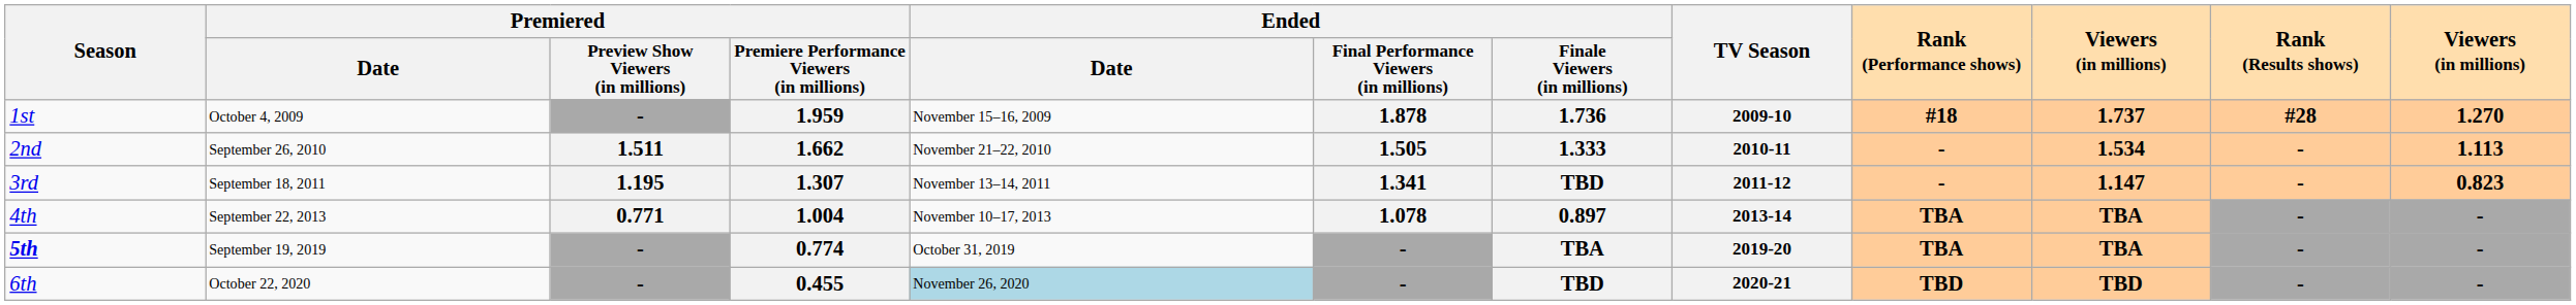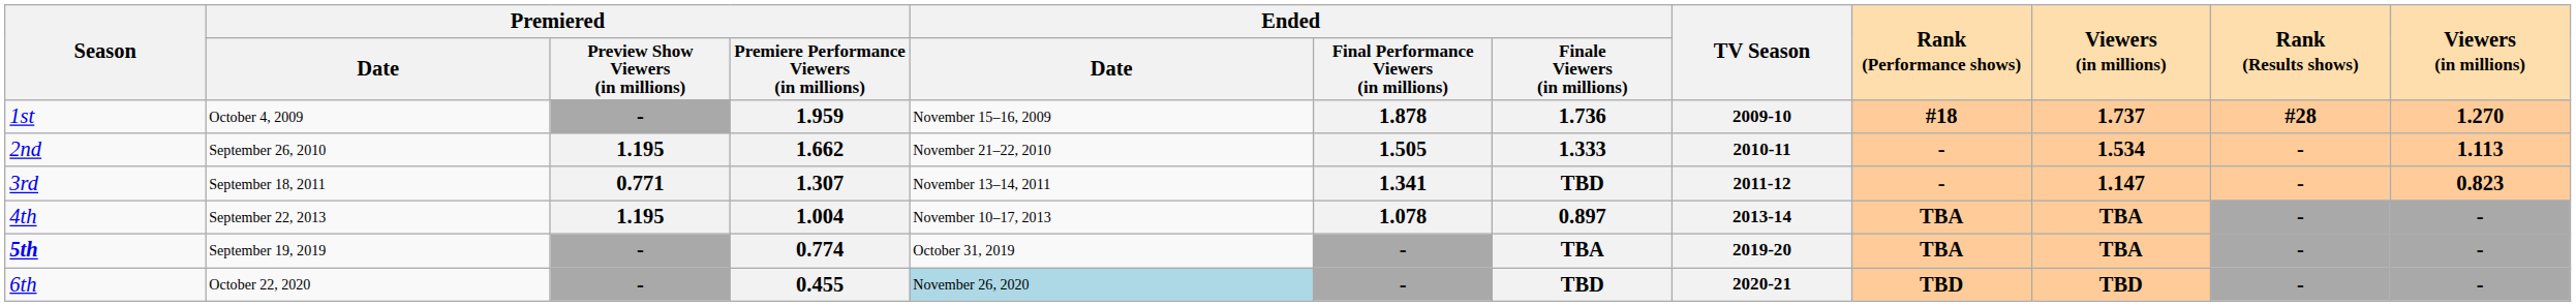 <table class="wikitable">
 <tr>
 <th rowspan="2">Season</th>
 <th colspan=3>Premiered</th>
 <th colspan=3>Ended</th>
 <th style="width:7%;" rowspan="2">TV Season</th>
 <th style="width:7%; background:#ffdead;" rowspan="2">Rank<br><small>(Performance shows)</small></th>
 <th style="width:7%; background:#ffdead;" rowspan="2">Viewers<br><small>(in millions)</small></th>
 <th style="width:7%; background:#ffdead;" rowspan="2">Rank<br><small>(Results shows)</small></th>
 <th style="width:7%; background:#ffdead;" rowspan="2">Viewers<br><small>(in millions)</small></th>
 </tr>
 <tr>
 <th>Date</th>
 <th span style="width:7%; font-size:smaller; line-height:100%;">Preview Show<br>Viewers<br>(in millions)</th>
 <th span style="width:7%; font-size:smaller; line-height:100%;">Premiere Performance<br>Viewers<br>(in millions)</th>
 <th>Date</th>
 <th span style="width:7%; font-size:smaller; line-height:100%;">Final Performance<br>Viewers<br>(in millions)</th>
 <th span style="width:7%; font-size:smaller; line-height:100%;">Finale<br>Viewers<br>(in millions)</th>
 </tr>
 <tr>
 <td><em><a href='#'>1st</a></em></td>
 <td style="font-size:11px;line-height:110%">October 4, 2009</td>
 <th style="background:darkgrey;">-</th>
 <th>1.959</th>
 <td style="font-size:11px;line-height:110%">November 15–16, 2009</td>
 <th>1.878</th>
 <th>1.736</th>
 <th span style="font-size:smaller">2009-10</th>
 <th style="background:#fc9;">#18</th>
 <th style="background:#fc9;">1.737</th>
 <th style="background:#fc9;">#28</th>
 <th style="background:#fc9;">1.270</th>
 </tr>
 <tr>
 <td><em><a href='#'>2nd</a></em></td>
 <td style="font-size:11px;line-height:110%">September 26, 2010</td>
-<th>1.511</th>
+<th>1.195</th>
 <th>1.662</th>
 <td style="font-size:11px;line-height:110%">November 21–22, 2010</td>
 <th>1.505</th>
 <th>1.333</th>
 <th span style="font-size:smaller">2010-11</th>
 <th style="background:#fc9;">-</th>
 <th style="background:#fc9;">1.534</th>
 <th style="background:#fc9;">-</th>
 <th style="background:#fc9;">1.113</th>
 </tr>
 <tr>
 <td><em><a href='#'>3rd</a></em></td>
 <td style="font-size:11px;line-height:110%">September 18, 2011</td>
-<th>1.195</th>
+<th>0.771</th>
 <th>1.307</th>
 <td style="font-size:11px;line-height:110%">November 13–14, 2011</td>
 <th>1.341</th>
 <th>TBD</th>
 <th span style="font-size:smaller">2011-12</th>
 <th style="background:#fc9;">-</th>
 <th style="background:#fc9;">1.147</th>
 <th style="background:#fc9;">-</th>
 <th style="background:#fc9;">0.823</th>
 </tr>
 <tr>
 <td><em><a href='#'>4th</a></em></td>
 <td style="font-size:11px;line-height:110%">September 22, 2013</td>
-<th>0.771</th>
+<th>1.195</th>
 <th>1.004</th>
 <td style="font-size:11px;line-height:110%">November 10–17, 2013</td>
 <th>1.078</th>
 <th>0.897</th>
 <th span style="font-size:smaller">2013-14</th>
 <th style="background:#fc9;">TBA</th>
 <th style="background:#fc9;">TBA</th>
 <th style="background:darkgrey;">-</th>
 <th style="background:darkgrey;">-</th>
 </tr>
 <tr>
 <td><strong><em><a href='#'>5th</a></em></strong></td>
 <td style="font-size:11px;line-height:110%">September 19, 2019</td>
 <th style="background:darkgrey;">-</th>
 <th>0.774</th>
 <td style="font-size:11px;line-height:110%">October 31, 2019</td>
 <th style="background:darkgrey;">-</th>
 <th>TBA</th>
 <th span style="font-size:smaller">2019-20</th>
 <th style="background:#fc9;">TBA</th>
 <th style="background:#fc9;">TBA</th>
 <th style="background:darkgrey;">-</th>
 <th style="background:darkgrey;">-</th>
 </tr>
 <tr>
 <td><em><a href='#'>6th</a></em></td>
 <td style="font-size:11px;line-height:110%">October 22, 2020</td>
 <th style="background:darkgrey;">-</th>
 <th>0.455</th>
 <td style="background: lightblue; font-size:11px;line-height:110%">November 26, 2020</td>
 <th style="background:darkgrey;">-</th>
 <th>TBD</th>
 <th span style="font-size:smaller">2020-21</th>
 <th style="background:#fc9;">TBD</th>
 <th style="background:#fc9;">TBD</th>
 <th style="background:darkgrey;">-</th>
 <th style="background:darkgrey;">-</th>
 </tr>
 </table>
